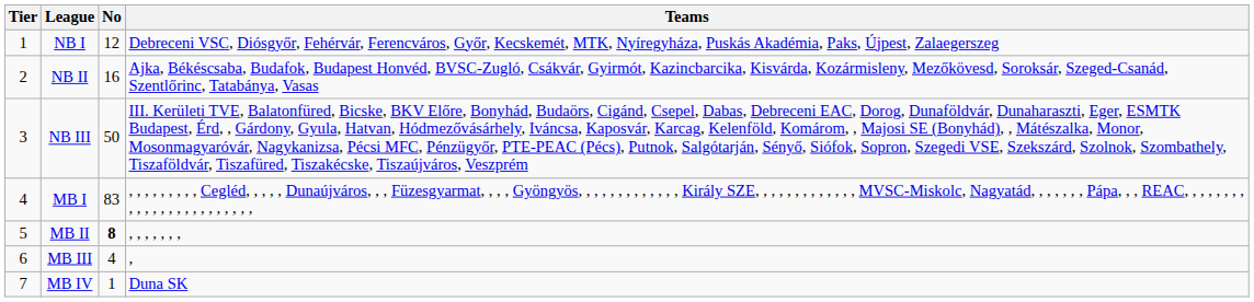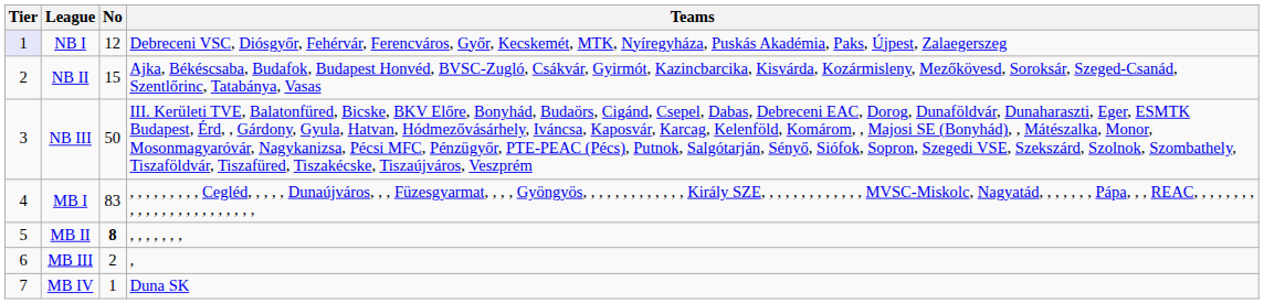 <table class="wikitable" style="text-align:center;">
 <tr>
 <th>Tier</th>
 <th>League</th>
 <th>No</th>
 <th>Teams</th>
 </tr>
 <tr>
-<td>1</td>
+<td style="background: lavender;">1</td>
 <td><a href='#'>NB I</a></td>
 <td>12</td>
 <td align=left><a href='#'>Debreceni VSC</a>, <a href='#'>Diósgyőr</a>, <a href='#'>Fehérvár</a>, <a href='#'>Ferencváros</a>, <a href='#'>Győr</a>, <a href='#'>Kecskemét</a>, <a href='#'>MTK</a>, <a href='#'>Nyíregyháza</a>, <a href='#'>Puskás Akadémia</a>, <a href='#'>Paks</a>, <a href='#'>Újpest</a>, <a href='#'>Zalaegerszeg</a></td>
 </tr>
 <tr>
 <td>2</td>
 <td><a href='#'>NB II</a></td>
-<td>16</td>
+<td>15</td>
 <td align=left><a href='#'>Ajka</a>, <a href='#'>Békéscsaba</a>, <a href='#'>Budafok</a>, <a href='#'>Budapest Honvéd</a>, <a href='#'>BVSC-Zugló</a>, <a href='#'>Csákvár</a>, <a href='#'>Gyirmót</a>, <a href='#'>Kazincbarcika</a>, <a href='#'>Kisvárda</a>, <a href='#'>Kozármisleny</a>, <a href='#'>Mezőkövesd</a>, <a href='#'>Soroksár</a>, <a href='#'>Szeged-Csanád</a>, <a href='#'>Szentlőrinc</a>, <a href='#'>Tatabánya</a>, <a href='#'>Vasas</a></td>
 </tr>
 <tr>
 <td>3</td>
 <td><a href='#'>NB III</a></td>
 <td>50</td>
 <td align=left><a href='#'>III. Kerületi TVE</a>, <a href='#'>Balatonfüred</a>, <a href='#'>Bicske</a>, <a href='#'>BKV Előre</a>, <a href='#'>Bonyhád</a>, <a href='#'>Budaörs</a>, <a href='#'>Cigánd</a>, <a href='#'>Csepel</a>, <a href='#'>Dabas</a>, <a href='#'>Debreceni EAC</a>, <a href='#'>Dorog</a>, <a href='#'>Dunaföldvár</a>, <a href='#'>Dunaharaszti</a>, <a href='#'>Eger</a>, <a href='#'>ESMTK Budapest</a>, <a href='#'>Érd</a>, , <a href='#'>Gárdony</a>, <a href='#'>Gyula</a>, <a href='#'>Hatvan</a>, <a href='#'>Hódmezővásárhely</a>, <a href='#'>Iváncsa</a>, <a href='#'>Kaposvár</a>, <a href='#'>Karcag</a>, <a href='#'>Kelenföld</a>, <a href='#'>Komárom</a>, , <a href='#'>Majosi SE (Bonyhád)</a>, , <a href='#'>Mátészalka</a>, <a href='#'>Monor</a>, <a href='#'>Mosonmagyaróvár</a>, <a href='#'>Nagykanizsa</a>, <a href='#'>Pécsi MFC</a>, <a href='#'>Pénzügyőr</a>, <a href='#'>PTE-PEAC (Pécs)</a>, <a href='#'>Putnok</a>, <a href='#'>Salgótarján</a>, <a href='#'>Sényő</a>, <a href='#'>Siófok</a>, <a href='#'>Sopron</a>, <a href='#'>Szegedi VSE</a>, <a href='#'>Szekszárd</a>, <a href='#'>Szolnok</a>, <a href='#'>Szombathely</a>, <a href='#'>Tiszaföldvár</a>, <a href='#'>Tiszafüred</a>, <a href='#'>Tiszakécske</a>, <a href='#'>Tiszaújváros</a>, <a href='#'>Veszprém</a></td>
 </tr>
 <tr>
 <td>4</td>
 <td><a href='#'>MB I</a></td>
 <td>83</td>
 <td align=left>, , , , , , , , , <a href='#'>Cegléd</a>, , , , , <a href='#'>Dunaújváros</a>, , , <a href='#'>Füzesgyarmat</a>, , , , <a href='#'>Gyöngyös</a>, , , , , , , , , , , , , <a href='#'>Király SZE</a>, , , , , , , , , , , , , <a href='#'>MVSC-Miskolc</a>, <a href='#'>Nagyatád</a>, , , , , , , <a href='#'>Pápa</a>, , , <a href='#'>REAC</a>,  , , , , , , , , , , , , , , , , , , , , , , , </td>
 </tr>
 <tr>
 <td>5</td>
 <td><a href='#'>MB II</a></td>
 <td><strong>8</strong></td>
 <td align=left>, , , , , , , </td>
 </tr>
 <tr>
 <td>6</td>
 <td><a href='#'>MB III</a></td>
-<td>4</td>
+<td>2</td>
 <td align=left>, </td>
 </tr>
 <tr>
 <td>7</td>
 <td><a href='#'>MB IV</a></td>
 <td>1</td>
 <td align=left><a href='#'>Duna SK</a></td>
 </tr>
 </table>
